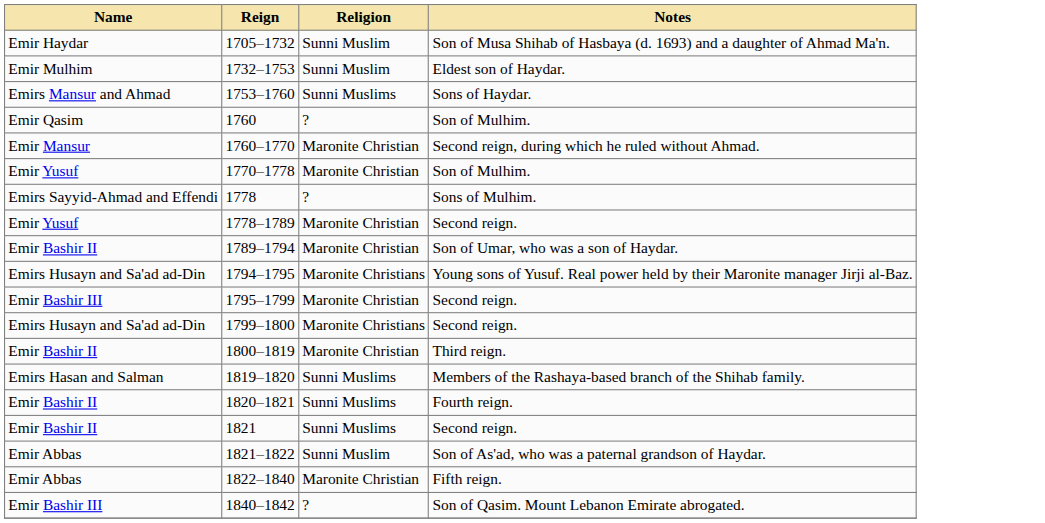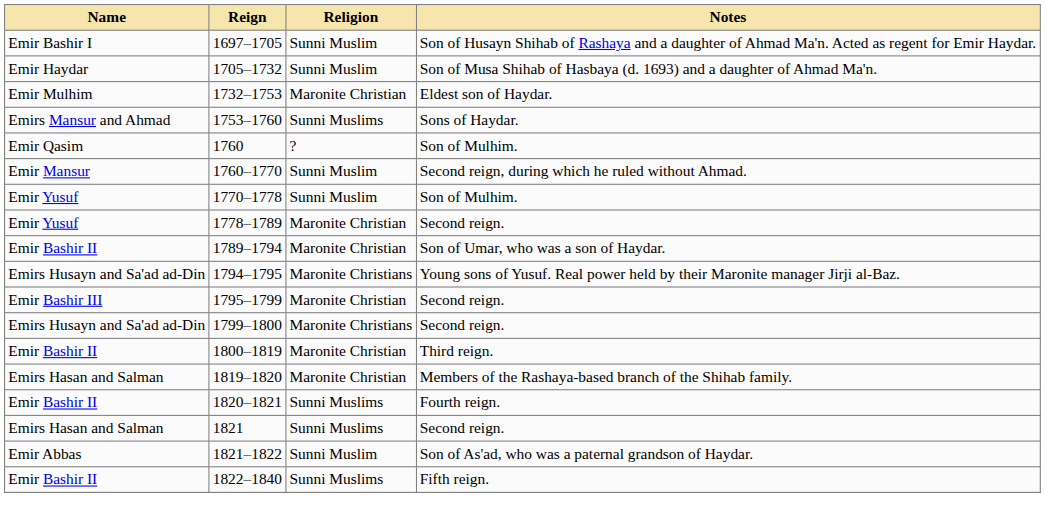 <table class="nowraplinks" cellspacing="0" cellpadding="3" rules="all" style="background:#fbfbfb; border-style: solid; border-width: 1px; font-size:90%; empty-cells:show; border-collapse:collapse">
 <tr style="background:#f6e6ae;">
 <th>Name</th>
 <th>Reign</th>
 <th>Religion</th>
 <th>Notes</th>
+</tr>
+<tr>
+<td>Emir Bashir I</td>
+<td>1697–1705</td>
+<td>Sunni Muslim</td>
+<td>Son of Husayn Shihab of <a href='#'>Rashaya</a> and a daughter of Ahmad Ma'n. Acted as regent for Emir Haydar.</td>
 </tr>
 <tr>
 <td>Emir Haydar</td>
 <td>1705–1732</td>
 <td>Sunni Muslim</td>
 <td>Son of Musa Shihab of Hasbaya (d. 1693) and a daughter of Ahmad Ma'n.</td>
 </tr>
 <tr>
 <td>Emir Mulhim</td>
 <td>1732–1753</td>
-<td>Sunni Muslim</td>
+<td>Maronite Christian</td>
 <td>Eldest son of Haydar.</td>
 </tr>
 <tr>
 <td>Emirs <a href='#'>Mansur</a> and Ahmad</td>
 <td>1753–1760</td>
 <td>Sunni Muslims</td>
 <td>Sons of Haydar.</td>
 </tr>
 <tr>
 <td>Emir Qasim</td>
 <td>1760</td>
 <td>?</td>
 <td>Son of Mulhim.</td>
 </tr>
 <tr>
 <td>Emir <a href='#'>Mansur</a></td>
 <td>1760–1770</td>
-<td>Maronite Christian</td>
+<td>Sunni Muslim</td>
 <td>Second reign, during which he ruled without Ahmad.</td>
 </tr>
 <tr>
 <td>Emir <a href='#'>Yusuf</a></td>
 <td>1770–1778</td>
-<td>Maronite Christian</td>
+<td>Sunni Muslim</td>
 <td>Son of Mulhim.</td>
-</tr>
-<tr>
-<td>Emirs Sayyid-Ahmad and Effendi</td>
-<td>1778</td>
-<td>?</td>
-<td>Sons of Mulhim.</td>
 </tr>
 <tr>
 <td>Emir <a href='#'>Yusuf</a></td>
 <td>1778–1789</td>
 <td>Maronite Christian</td>
 <td>Second reign.</td>
 </tr>
 <tr>
 <td>Emir <a href='#'>Bashir II</a></td>
 <td>1789–1794</td>
 <td>Maronite Christian</td>
 <td>Son of Umar, who was a son of Haydar.</td>
 </tr>
 <tr>
 <td>Emirs Husayn and Sa'ad ad-Din</td>
 <td>1794–1795</td>
 <td>Maronite Christians</td>
 <td>Young sons of Yusuf. Real power held by their Maronite manager Jirji al-Baz.</td>
 </tr>
 <tr>
 <td>Emir <a href='#'>Bashir III</a></td>
 <td>1795–1799</td>
 <td>Maronite Christian</td>
 <td>Second reign.</td>
 </tr>
 <tr>
 <td>Emirs Husayn and Sa'ad ad-Din</td>
 <td>1799–1800</td>
 <td>Maronite Christians</td>
 <td>Second reign.</td>
 </tr>
 <tr>
 <td>Emir <a href='#'>Bashir II</a></td>
 <td>1800–1819</td>
 <td>Maronite Christian</td>
 <td>Third reign.</td>
 </tr>
 <tr>
 <td>Emirs Hasan and Salman</td>
 <td>1819–1820</td>
-<td>Sunni Muslims</td>
+<td>Maronite Christian</td>
 <td>Members of the Rashaya-based branch of the Shihab family.</td>
 </tr>
 <tr>
 <td>Emir <a href='#'>Bashir II</a></td>
 <td>1820–1821</td>
 <td>Sunni Muslims</td>
 <td>Fourth reign.</td>
 </tr>
 <tr>
-<td>Emir <a href='#'>Bashir II</a></td>
+<td>Emirs Hasan and Salman</td>
 <td>1821</td>
 <td>Sunni Muslims</td>
 <td>Second reign.</td>
 </tr>
 <tr>
 <td>Emir Abbas</td>
 <td>1821–1822</td>
 <td>Sunni Muslim</td>
 <td>Son of As'ad, who was a paternal grandson of Haydar.</td>
 </tr>
 <tr>
-<td>Emir Abbas</td>
+<td>Emir <a href='#'>Bashir II</a></td>
 <td>1822–1840</td>
-<td>Maronite Christian</td>
+<td>Sunni Muslims</td>
 <td>Fifth reign.</td>
-</tr>
-<tr>
-<td>Emir <a href='#'>Bashir III</a></td>
-<td>1840–1842</td>
-<td>?</td>
-<td>Son of Qasim. Mount Lebanon Emirate abrogated.</td>
 </tr>
 <tr>
 </tr>
 </table>
